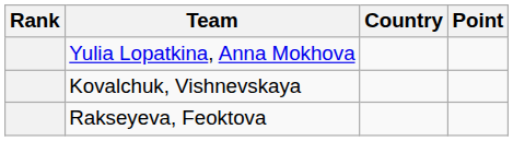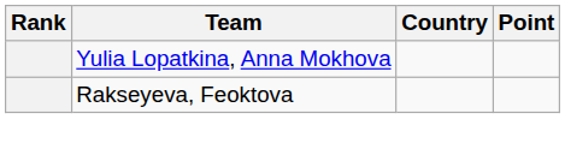 <table class="wikitable sortable">
 <tr>
 <th>Rank</th>
 <th>Team</th>
 <th>Country</th>
 <th>Point</th>
 </tr>
 <tr>
 <th></th>
 <td><a href='#'>Yulia Lopatkina</a>, <a href='#'>Anna Mokhova</a></td>
 <td></td>
 <td></td>
 </tr>
 <tr>
 <th></th>
-<td>Kovalchuk, Vishnevskaya</td>
-<td></td>
-<td></td>
-</tr>
-<tr>
-<th></th>
 <td>Rakseyeva, Feoktova</td>
 <td></td>
 <td></td>
 </tr>
 </table>
